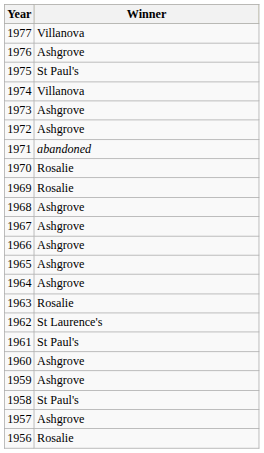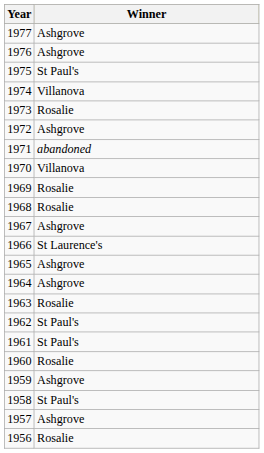 <table class="wikitable">
 <tr bgcolor=#bdb76b>
 <th style="width:2em;">Year</th>
 <th style="width:18em;">Winner</th>
 </tr>
 <tr>
 <td>1977</td>
-<td>Villanova</td>
+<td>Ashgrove</td>
 </tr>
 <tr>
 <td>1976</td>
 <td>Ashgrove</td>
 </tr>
 <tr>
 <td>1975</td>
 <td>St Paul's</td>
 </tr>
 <tr>
 <td>1974</td>
 <td>Villanova</td>
 </tr>
 <tr>
 <td>1973</td>
-<td>Ashgrove</td>
+<td>Rosalie</td>
 </tr>
 <tr>
 <td>1972</td>
 <td>Ashgrove</td>
 </tr>
 <tr>
 <td>1971</td>
 <td><em>abandoned</em></td>
 </tr>
 <tr>
 <td>1970</td>
-<td>Rosalie</td>
+<td>Villanova</td>
 </tr>
 <tr>
 <td>1969</td>
 <td>Rosalie</td>
 </tr>
 <tr>
 <td>1968</td>
-<td>Ashgrove</td>
+<td>Rosalie</td>
 </tr>
 <tr>
 <td>1967</td>
 <td>Ashgrove</td>
 </tr>
 <tr>
 <td>1966</td>
-<td>Ashgrove</td>
+<td>St Laurence's</td>
 </tr>
 <tr>
 <td>1965</td>
 <td>Ashgrove</td>
 </tr>
 <tr>
 <td>1964</td>
 <td>Ashgrove</td>
 </tr>
 <tr>
 <td>1963</td>
 <td>Rosalie</td>
 </tr>
 <tr>
 <td>1962</td>
-<td>St Laurence's</td>
+<td>St Paul's</td>
 </tr>
 <tr>
 <td>1961</td>
 <td>St Paul's</td>
 </tr>
 <tr>
 <td>1960</td>
-<td>Ashgrove</td>
+<td>Rosalie</td>
 </tr>
 <tr>
 <td>1959</td>
 <td>Ashgrove</td>
 </tr>
 <tr>
 <td>1958</td>
 <td>St Paul's</td>
 </tr>
 <tr>
 <td>1957</td>
 <td>Ashgrove</td>
 </tr>
 <tr>
 <td>1956</td>
 <td>Rosalie</td>
 </tr>
 </table>
